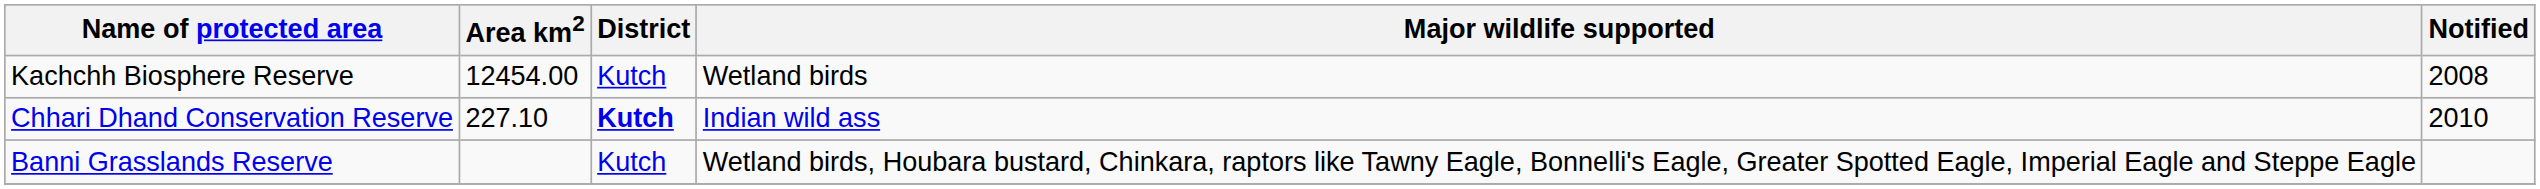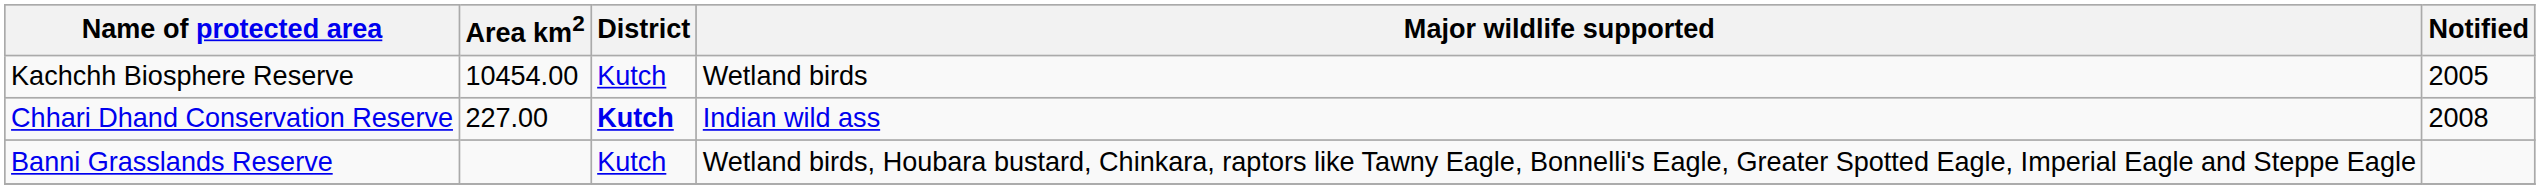 <table class="wikitable sortable">
 <tr>
 <th>Name of <a href='#'>protected area</a></th>
 <th>Area km<sup>2</sup></th>
 <th>District</th>
 <th>Major wildlife supported</th>
 <th>Notified</th>
 </tr>
 <tr>
 <td>Kachchh Biosphere Reserve</td>
-<td>12454.00</td>
+<td>10454.00</td>
 <td><a href='#'>Kutch</a></td>
 <td>Wetland birds</td>
-<td>2008</td>
+<td>2005</td>
 </tr>
 <tr>
 <td><a href='#'>Chhari Dhand Conservation Reserve</a></td>
-<td>227.10</td>
+<td>227.00</td>
 <td><strong><a href='#'>Kutch</a></strong></td>
 <td><a href='#'>Indian wild ass</a></td>
-<td>2010</td>
+<td>2008</td>
 </tr>
 <tr>
 <td><a href='#'>Banni Grasslands Reserve</a></td>
 <td></td>
 <td><a href='#'>Kutch</a></td>
 <td>Wetland birds, Houbara bustard, Chinkara, raptors like Tawny Eagle, Bonnelli's Eagle, Greater Spotted Eagle, Imperial Eagle and Steppe Eagle</td>
 <td></td>
 </tr>
 <tr>
 </tr>
 </table>
